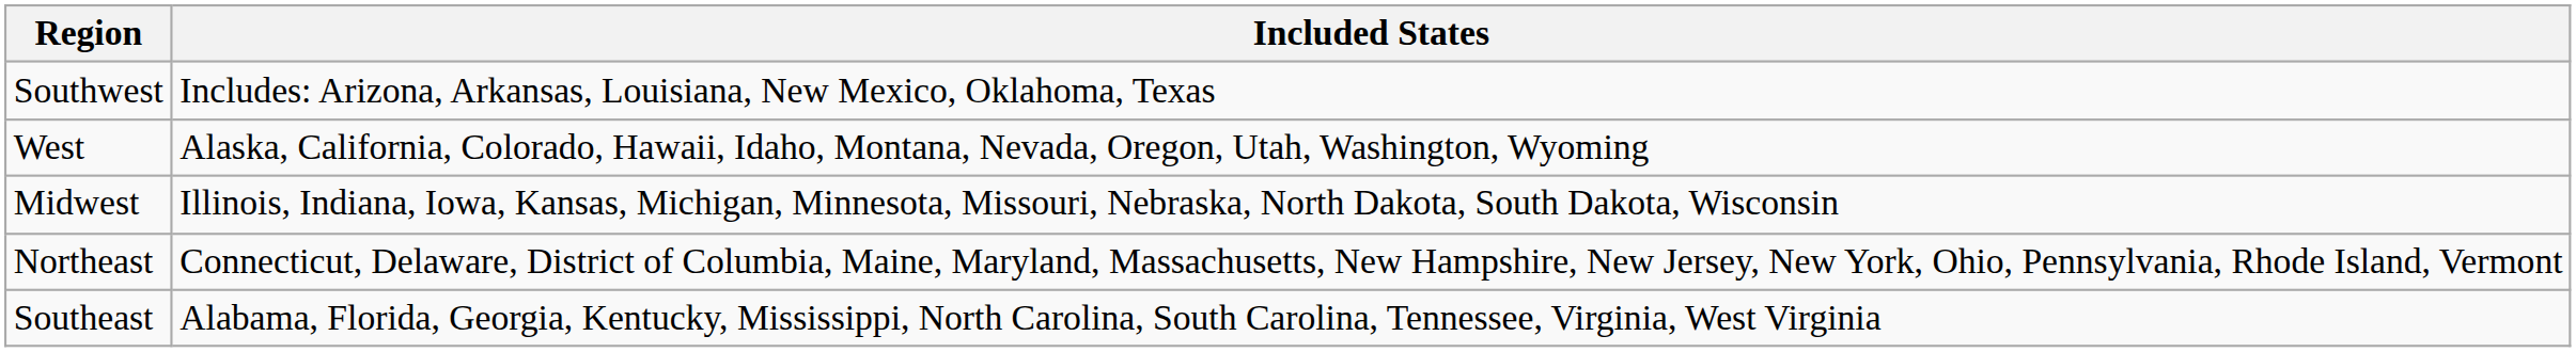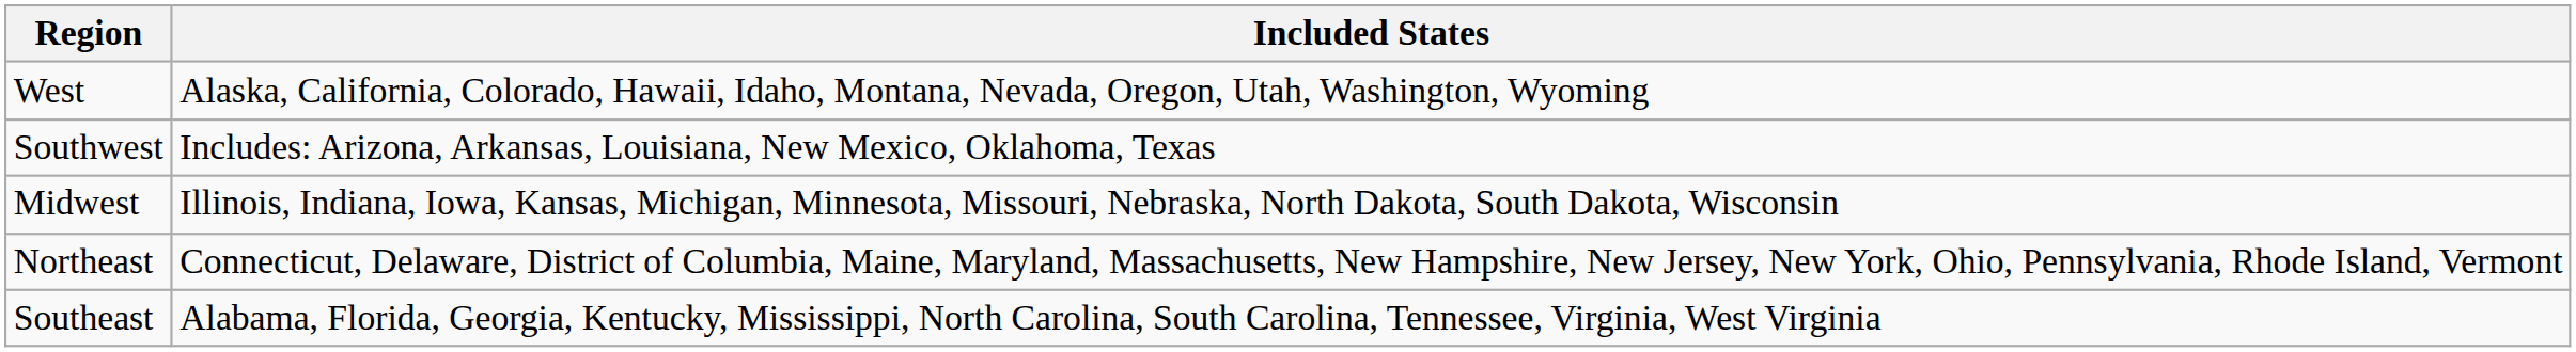 <table class="wikitable sortable">
 <tr>
 <th>Region</th>
 <th>Included States</th>
 </tr>
 <tr>
+<td>West</td>
+<td>Alaska, California, Colorado, Hawaii, Idaho, Montana, Nevada, Oregon, Utah, Washington, Wyoming</td>
+</tr>
+<tr>
 <td>Southwest</td>
 <td>Includes: Arizona, Arkansas, Louisiana, New Mexico, Oklahoma, Texas</td>
-</tr>
-<tr>
-<td>West</td>
-<td>Alaska, California, Colorado, Hawaii, Idaho, Montana, Nevada, Oregon, Utah, Washington, Wyoming</td>
 </tr>
 <tr>
 <td>Midwest</td>
 <td>Illinois, Indiana, Iowa, Kansas, Michigan, Minnesota, Missouri, Nebraska, North Dakota, South Dakota, Wisconsin</td>
 </tr>
 <tr>
 <td>Northeast</td>
 <td>Connecticut, Delaware, District of Columbia, Maine, Maryland, Massachusetts, New Hampshire, New Jersey, New York, Ohio, Pennsylvania, Rhode Island, Vermont</td>
 </tr>
 <tr>
 <td>Southeast</td>
 <td>Alabama, Florida, Georgia, Kentucky, Mississippi, North Carolina, South Carolina, Tennessee, Virginia, West Virginia</td>
 </tr>
 </table>
